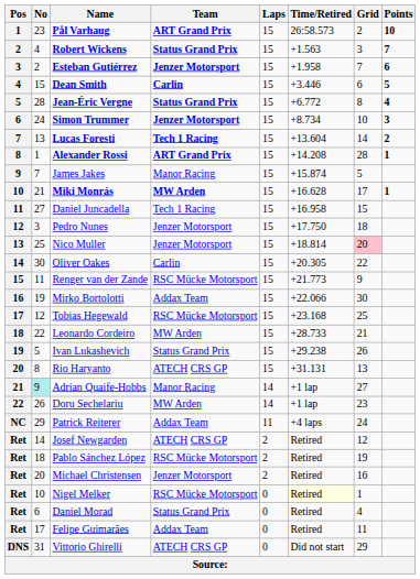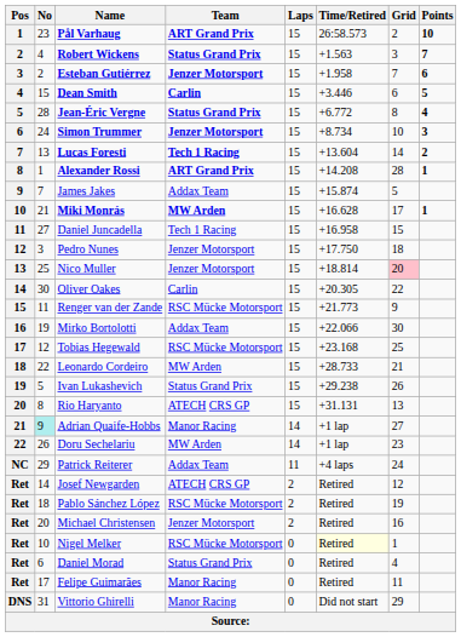 <table class="wikitable" style="font-size: 85%">
 <tr>
 <th>Pos</th>
 <th>No</th>
 <th>Name</th>
 <th>Team</th>
 <th>Laps</th>
 <th>Time/Retired</th>
 <th>Grid</th>
 <th>Points</th>
 </tr>
 <tr>
 <th>1</th>
 <td>23</td>
 <td> <strong><a href='#'>Pål Varhaug</a></strong></td>
 <td><strong><a href='#'>ART Grand Prix</a></strong></td>
 <td>15</td>
 <td>26:58.573</td>
 <td>2</td>
 <td><strong>10</strong></td>
 </tr>
 <tr>
 <th>2</th>
 <td>4</td>
 <td> <strong><a href='#'>Robert Wickens</a></strong></td>
 <td><strong><a href='#'>Status Grand Prix</a></strong></td>
 <td>15</td>
 <td>+1.563</td>
 <td>3</td>
 <td><strong>7</strong></td>
 </tr>
 <tr>
 <th>3</th>
 <td>2</td>
 <td> <strong><a href='#'>Esteban Gutiérrez</a></strong></td>
 <td><strong><a href='#'>Jenzer Motorsport</a></strong></td>
 <td>15</td>
 <td>+1.958</td>
 <td>7</td>
 <td><strong>6</strong></td>
 </tr>
 <tr>
 <th>4</th>
 <td>15</td>
 <td> <strong><a href='#'>Dean Smith</a></strong></td>
 <td><strong><a href='#'>Carlin</a></strong></td>
 <td>15</td>
 <td>+3.446</td>
 <td>6</td>
 <td><strong>5</strong></td>
 </tr>
 <tr>
 <th>5</th>
 <td>28</td>
 <td> <strong><a href='#'>Jean-Éric Vergne</a></strong></td>
 <td><strong><a href='#'>Status Grand Prix</a></strong></td>
 <td>15</td>
 <td>+6.772</td>
 <td>8</td>
 <td><strong>4</strong></td>
 </tr>
 <tr>
 <th>6</th>
 <td>24</td>
 <td> <strong><a href='#'>Simon Trummer</a></strong></td>
 <td><strong><a href='#'>Jenzer Motorsport</a></strong></td>
 <td>15</td>
 <td>+8.734</td>
 <td>10</td>
 <td><strong>3</strong></td>
 </tr>
 <tr>
 <th>7</th>
 <td>13</td>
 <td> <strong><a href='#'>Lucas Foresti</a></strong></td>
 <td><strong><a href='#'>Tech 1 Racing</a></strong></td>
 <td>15</td>
 <td>+13.604</td>
 <td>14</td>
 <td><strong>2</strong></td>
 </tr>
 <tr>
 <th>8</th>
 <td>1</td>
 <td> <strong><a href='#'>Alexander Rossi</a></strong></td>
 <td><strong><a href='#'>ART Grand Prix</a></strong></td>
 <td>15</td>
 <td>+14.208</td>
 <td>28</td>
 <td><strong>1</strong></td>
 </tr>
 <tr>
 <th>9</th>
 <td>7</td>
 <td> <a href='#'>James Jakes</a></td>
-<td><a href='#'>Manor Racing</a></td>
+<td><a href='#'>Addax Team</a></td>
 <td>15</td>
 <td>+15.874</td>
 <td>5</td>
 <td></td>
 </tr>
 <tr>
 <th>10</th>
 <td>21</td>
 <td> <strong><a href='#'>Miki Monrás</a></strong></td>
 <td><strong><a href='#'>MW Arden</a></strong></td>
 <td>15</td>
 <td>+16.628</td>
 <td>17</td>
 <td><strong>1</strong></td>
 </tr>
 <tr>
 <th>11</th>
 <td>27</td>
 <td> <a href='#'>Daniel Juncadella</a></td>
 <td><a href='#'>Tech 1 Racing</a></td>
 <td>15</td>
 <td>+16.958</td>
 <td>15</td>
 <td></td>
 </tr>
 <tr>
 <th>12</th>
 <td>3</td>
 <td> <a href='#'>Pedro Nunes</a></td>
 <td><a href='#'>Jenzer Motorsport</a></td>
 <td>15</td>
 <td>+17.750</td>
 <td>18</td>
 <td></td>
 </tr>
 <tr>
 <th>13</th>
 <td>25</td>
 <td> <a href='#'>Nico Muller</a></td>
 <td><a href='#'>Jenzer Motorsport</a></td>
 <td>15</td>
 <td>+18.814</td>
 <td style="background: pink;">20</td>
 <td></td>
 </tr>
 <tr>
 <th>14</th>
 <td>30</td>
 <td> <a href='#'>Oliver Oakes</a></td>
 <td><a href='#'>Carlin</a></td>
 <td>15</td>
 <td>+20.305</td>
 <td>22</td>
 <td></td>
 </tr>
 <tr>
 <th>15</th>
 <td>11</td>
 <td> <a href='#'>Renger van der Zande</a></td>
 <td><a href='#'>RSC Mücke Motorsport</a></td>
 <td>15</td>
 <td>+21.773</td>
 <td>9</td>
 <td></td>
 </tr>
 <tr>
 <th>16</th>
 <td>19</td>
 <td> <a href='#'>Mirko Bortolotti</a></td>
 <td><a href='#'>Addax Team</a></td>
 <td>15</td>
 <td>+22.066</td>
 <td>30</td>
 <td></td>
 </tr>
 <tr>
 <th>17</th>
 <td>12</td>
 <td> <a href='#'>Tobias Hegewald</a></td>
 <td><a href='#'>RSC Mücke Motorsport</a></td>
 <td>15</td>
 <td>+23.168</td>
 <td>25</td>
 <td></td>
 </tr>
 <tr>
 <th>18</th>
 <td>22</td>
 <td> <a href='#'>Leonardo Cordeiro</a></td>
 <td><a href='#'>MW Arden</a></td>
 <td>15</td>
 <td>+28.733</td>
 <td>21</td>
 <td></td>
 </tr>
 <tr>
 <th>19</th>
 <td>5</td>
 <td> <a href='#'>Ivan Lukashevich</a></td>
 <td><a href='#'>Status Grand Prix</a></td>
 <td>15</td>
 <td>+29.238</td>
 <td>26</td>
 <td></td>
 </tr>
 <tr>
 <th>20</th>
 <td>8</td>
 <td> <a href='#'>Rio Haryanto</a></td>
 <td><a href='#'>ATECH</a> <a href='#'>CRS GP</a></td>
 <td>15</td>
 <td>+31.131</td>
 <td>13</td>
 <td></td>
 </tr>
 <tr>
 <th>21</th>
 <td style="background: paleturquoise;">9</td>
 <td> <a href='#'>Adrian Quaife-Hobbs</a></td>
 <td><a href='#'>Manor Racing</a></td>
 <td>14</td>
 <td>+1 lap</td>
 <td>27</td>
 <td></td>
 </tr>
 <tr>
 <th>22</th>
 <td>26</td>
 <td> <a href='#'>Doru Sechelariu</a></td>
 <td><a href='#'>MW Arden</a></td>
 <td>14</td>
 <td>+1 lap</td>
 <td>23</td>
 <td></td>
 </tr>
 <tr>
 <th>NC</th>
 <td>29</td>
 <td> <a href='#'>Patrick Reiterer</a></td>
 <td><a href='#'>Addax Team</a></td>
 <td>11</td>
 <td>+4 laps</td>
 <td>24</td>
 <td></td>
 </tr>
 <tr>
 <th>Ret</th>
 <td>14</td>
 <td> <a href='#'>Josef Newgarden</a></td>
 <td><a href='#'>ATECH</a> <a href='#'>CRS GP</a></td>
 <td>2</td>
 <td>Retired</td>
 <td>12</td>
 <td></td>
 </tr>
 <tr>
 <th>Ret</th>
 <td>18</td>
 <td> <a href='#'>Pablo Sánchez López</a></td>
 <td><a href='#'>RSC Mücke Motorsport</a></td>
 <td>2</td>
 <td>Retired</td>
 <td>19</td>
 <td></td>
 </tr>
 <tr>
 <th>Ret</th>
 <td>20</td>
 <td> <a href='#'>Michael Christensen</a></td>
 <td><a href='#'>Jenzer Motorsport</a></td>
 <td>2</td>
 <td>Retired</td>
 <td>16</td>
 <td></td>
 </tr>
 <tr>
 <th>Ret</th>
 <td>10</td>
 <td> <a href='#'>Nigel Melker</a></td>
 <td><a href='#'>RSC Mücke Motorsport</a></td>
 <td>0</td>
 <td style="background: lightyellow;">Retired</td>
 <td>1</td>
 <td></td>
 </tr>
 <tr>
 <th>Ret</th>
 <td>6</td>
 <td> <a href='#'>Daniel Morad</a></td>
 <td><a href='#'>Status Grand Prix</a></td>
 <td>0</td>
 <td>Retired</td>
 <td>4</td>
 <td></td>
 </tr>
 <tr>
 <th>Ret</th>
 <td>17</td>
 <td> <a href='#'>Felipe Guimarães</a></td>
-<td><a href='#'>Addax Team</a></td>
+<td><a href='#'>Manor Racing</a></td>
 <td>0</td>
 <td>Retired</td>
 <td>11</td>
 <td></td>
 </tr>
 <tr>
 <th>DNS</th>
 <td>31</td>
 <td> <a href='#'>Vittorio Ghirelli</a></td>
-<td><a href='#'>ATECH</a> <a href='#'>CRS GP</a></td>
+<td><a href='#'>Manor Racing</a></td>
 <td>0</td>
 <td>Did not start</td>
 <td>29</td>
 <td></td>
 </tr>
 <tr>
 <th colspan="8">Source:</th>
 </tr>
 </table>
